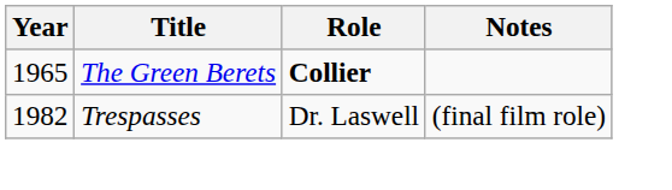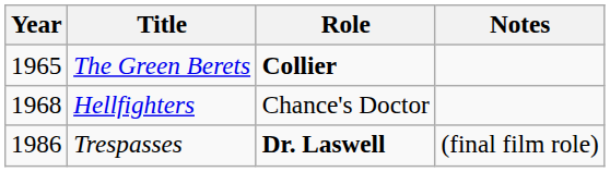 <table class="wikitable">
 <tr>
 <th>Year</th>
 <th>Title</th>
 <th>Role</th>
 <th>Notes</th>
 </tr>
 <tr>
 <td>1965</td>
 <td><em><a href='#'>The Green Berets</a></em></td>
 <td><strong>Collier</strong></td>
 <td></td>
 </tr>
 <tr>
-<td>1982</td>
+<td>1968</td>
+<td><em><a href='#'>Hellfighters</a></em></td>
+<td>Chance's Doctor</td>
+<td></td>
+</tr>
+<tr>
+<td>1986</td>
 <td><em>Trespasses</em></td>
-<td>Dr. Laswell</td>
+<td><strong>Dr. Laswell</strong></td>
 <td>(final film role)</td>
 </tr>
 </table>
